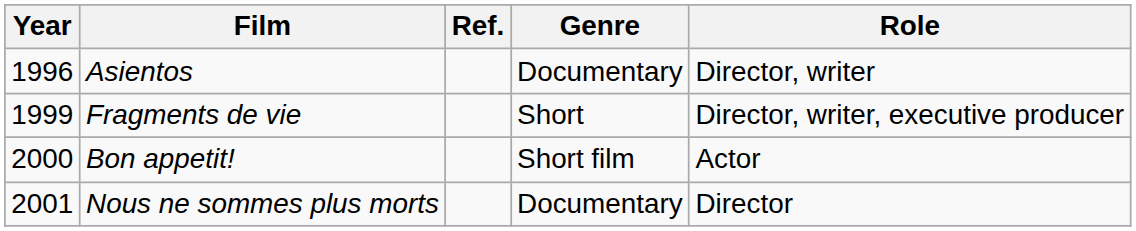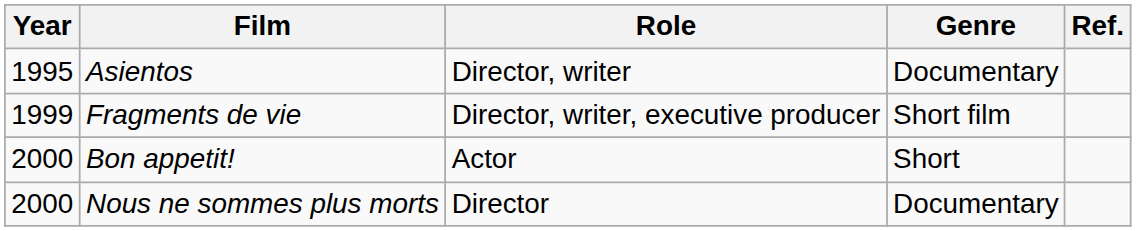 <table class="wikitable">
 <tr>
 <th>Year</th>
 <th>Film</th>
+<th>Role</th>
+<th>Genre</th>
 <th>Ref.</th>
-<th>Genre</th>
-<th>Role</th>
 </tr>
 <tr>
-<td>1996</td>
+<td>1995</td>
 <td><em>Asientos</em></td>
+<td>Director, writer</td>
+<td>Documentary</td>
 <td></td>
-<td>Documentary</td>
-<td>Director, writer</td>
 </tr>
 <tr>
 <td>1999</td>
 <td><em>Fragments de vie</em></td>
+<td>Director, writer, executive producer</td>
+<td>Short film</td>
 <td></td>
-<td>Short</td>
-<td>Director, writer, executive producer</td>
 </tr>
 <tr>
 <td>2000</td>
 <td><em>Bon appetit!</em></td>
+<td>Actor</td>
+<td>Short</td>
 <td></td>
-<td>Short film</td>
-<td>Actor</td>
 </tr>
 <tr>
-<td>2001</td>
+<td>2000</td>
 <td><em>Nous ne sommes plus morts</em></td>
+<td>Director</td>
+<td>Documentary</td>
 <td></td>
-<td>Documentary</td>
-<td>Director</td>
 </tr>
 </table>
